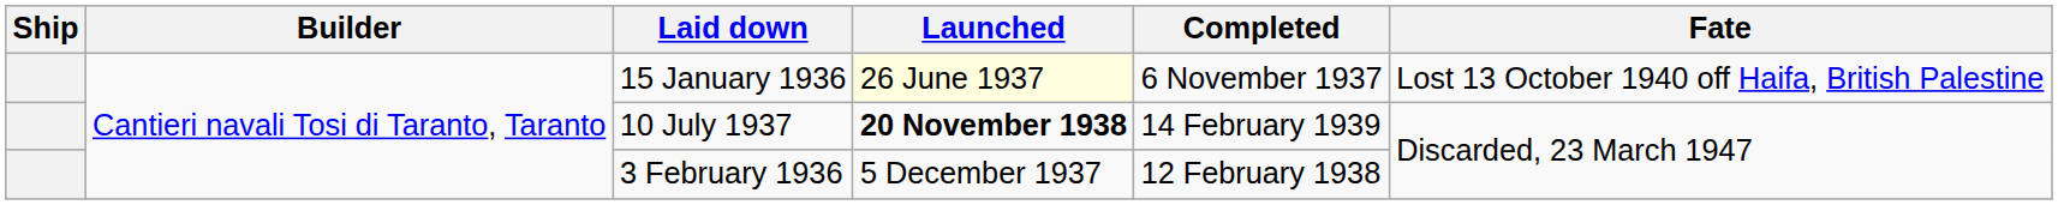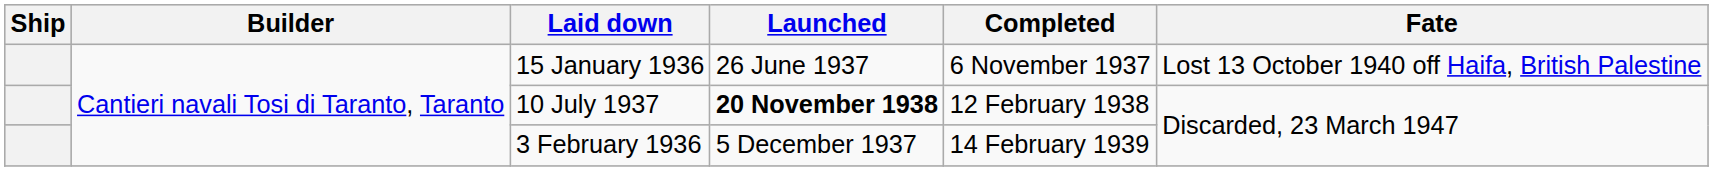 <table class="wikitable plainrowheaders">
 <tr>
 <th scope="col">Ship</th>
 <th scope="col">Builder</th>
 <th scope="col"><a href='#'>Laid down</a></th>
 <th scope="col"><a href='#'>Launched</a></th>
 <th scope="col">Completed</th>
 <th scope="col">Fate</th>
 </tr>
 <tr>
 <th scope="row"></th>
 <td rowspan=3><a href='#'>Cantieri navali Tosi di Taranto</a>, <a href='#'>Taranto</a></td>
 <td>15 January 1936</td>
-<td style="background: lightyellow;">26 June 1937</td>
+<td>26 June 1937</td>
 <td>6 November 1937</td>
 <td>Lost 13 October 1940 off <a href='#'>Haifa</a>, <a href='#'>British Palestine</a></td>
 </tr>
 <tr>
 <th scope="row"></th>
 <td>10 July 1937</td>
 <td><strong>20 November 1938</strong></td>
-<td>14 February 1939</td>
+<td>12 February 1938</td>
 <td rowspan=2>Discarded, 23 March 1947</td>
 </tr>
 <tr>
 <th scope="row"></th>
 <td>3 February 1936</td>
 <td>5 December 1937</td>
-<td>12 February 1938</td>
+<td>14 February 1939</td>
 </tr>
 </table>
